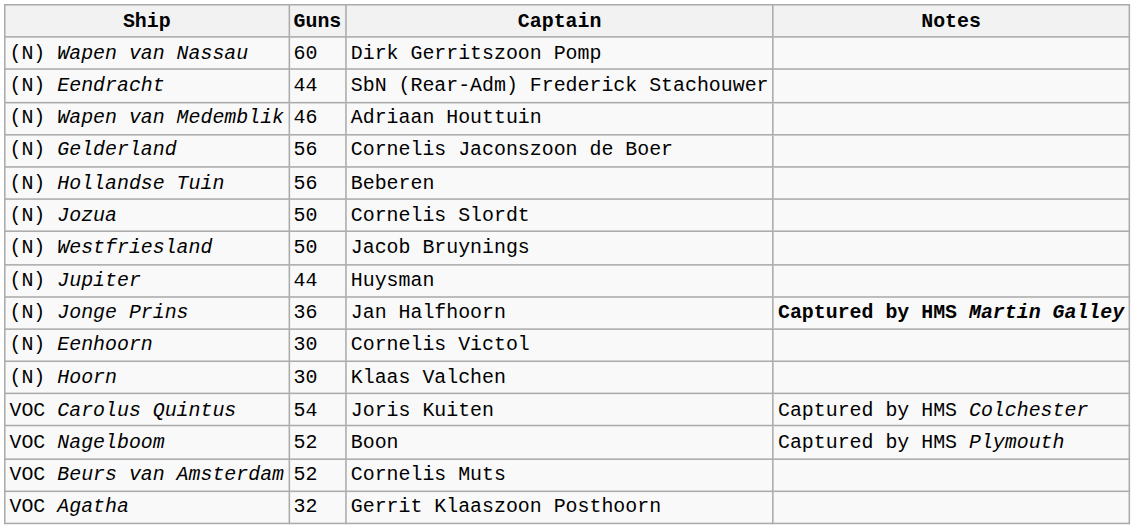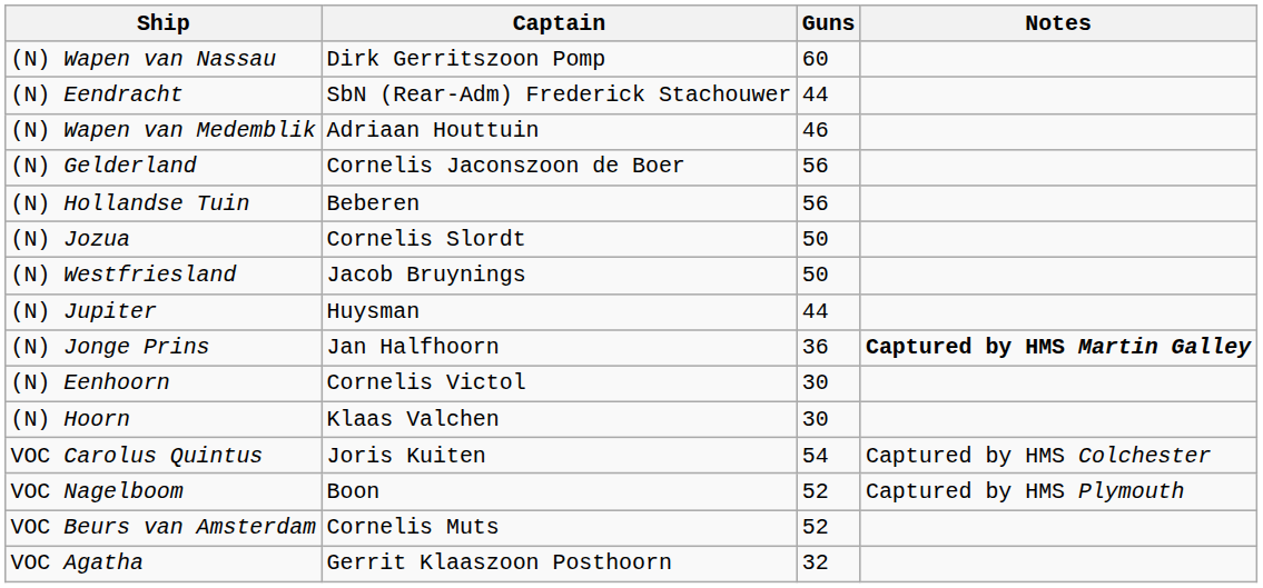 <table class="wikitable">
 <tr>
 <th>Ship</th>
+<th>Captain</th>
 <th>Guns</th>
-<th>Captain</th>
 <th>Notes</th>
 </tr>
 <tr>
 <td>(N) <em>Wapen van Nassau</em></td>
+<td>Dirk Gerritszoon Pomp</td>
 <td>60</td>
-<td>Dirk Gerritszoon Pomp</td>
 <td></td>
 </tr>
 <tr>
 <td>(N) <em>Eendracht</em></td>
+<td>SbN (Rear-Adm) Frederick Stachouwer</td>
 <td>44</td>
-<td>SbN (Rear-Adm) Frederick Stachouwer</td>
 <td></td>
 </tr>
 <tr>
 <td>(N) <em>Wapen van Medemblik</em></td>
+<td>Adriaan Houttuin</td>
 <td>46</td>
-<td>Adriaan Houttuin</td>
 <td></td>
 </tr>
 <tr>
 <td>(N) <em>Gelderland</em></td>
+<td>Cornelis Jaconszoon de Boer</td>
 <td>56</td>
-<td>Cornelis Jaconszoon de Boer</td>
 <td></td>
 </tr>
 <tr>
 <td>(N) <em>Hollandse Tuin</em></td>
+<td>Beberen</td>
 <td>56</td>
-<td>Beberen</td>
 <td></td>
 </tr>
 <tr>
 <td>(N) <em>Jozua</em></td>
+<td>Cornelis Slordt</td>
 <td>50</td>
-<td>Cornelis Slordt</td>
 <td></td>
 </tr>
 <tr>
 <td>(N) <em>Westfriesland</em></td>
+<td>Jacob Bruynings</td>
 <td>50</td>
-<td>Jacob Bruynings</td>
 <td></td>
 </tr>
 <tr>
 <td>(N) <em>Jupiter</em></td>
+<td>Huysman</td>
 <td>44</td>
-<td>Huysman</td>
 <td></td>
 </tr>
 <tr>
 <td>(N) <em>Jonge Prins</em></td>
+<td>Jan Halfhoorn</td>
 <td>36</td>
-<td>Jan Halfhoorn</td>
 <td><strong>Captured by HMS <em>Martin Galley</em></strong></td>
 </tr>
 <tr>
 <td>(N) <em>Eenhoorn</em></td>
+<td>Cornelis Victol</td>
 <td>30</td>
-<td>Cornelis Victol</td>
 <td></td>
 </tr>
 <tr>
 <td>(N) <em>Hoorn</em></td>
+<td>Klaas Valchen</td>
 <td>30</td>
-<td>Klaas Valchen</td>
 <td></td>
 </tr>
 <tr>
 <td>VOC <em>Carolus Quintus</em></td>
+<td>Joris Kuiten</td>
 <td>54</td>
-<td>Joris Kuiten</td>
 <td>Captured by HMS <em>Colchester</em></td>
 </tr>
 <tr>
 <td>VOC <em>Nagelboom</em></td>
+<td>Boon</td>
 <td>52</td>
-<td>Boon</td>
 <td>Captured by HMS <em>Plymouth</em></td>
 </tr>
 <tr>
 <td>VOC <em>Beurs van Amsterdam</em></td>
+<td>Cornelis Muts</td>
 <td>52</td>
-<td>Cornelis Muts</td>
 <td></td>
 </tr>
 <tr>
 <td>VOC <em>Agatha</em></td>
+<td>Gerrit Klaaszoon Posthoorn</td>
 <td>32</td>
-<td>Gerrit Klaaszoon Posthoorn</td>
 <td></td>
 </tr>
 </table>
